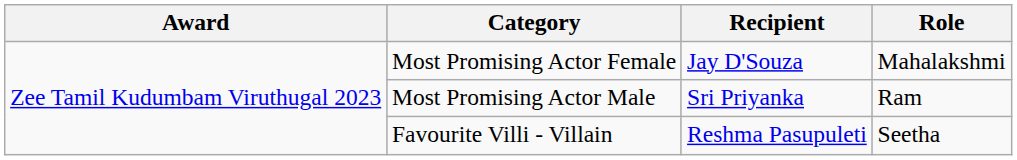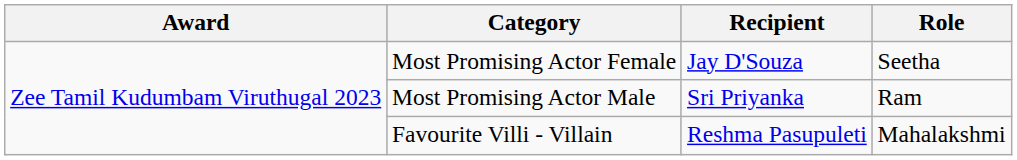 <table class="wikitable plainrowheaders sortable">
 <tr>
 <th>Award</th>
 <th>Category</th>
 <th>Recipient</th>
 <th>Role</th>
 </tr>
 <tr>
 <td rowspan="3"><a href='#'>Zee Tamil Kudumbam Viruthugal 2023</a></td>
 <td>Most Promising Actor Female</td>
 <td><a href='#'>Jay D'Souza</a></td>
-<td>Mahalakshmi</td>
+<td>Seetha</td>
 </tr>
 <tr>
 <td>Most Promising Actor Male</td>
 <td><a href='#'>Sri Priyanka</a></td>
 <td>Ram</td>
 </tr>
 <tr>
 <td>Favourite Villi - Villain</td>
 <td><a href='#'>Reshma Pasupuleti</a></td>
-<td>Seetha</td>
+<td>Mahalakshmi</td>
 </tr>
 </table>
